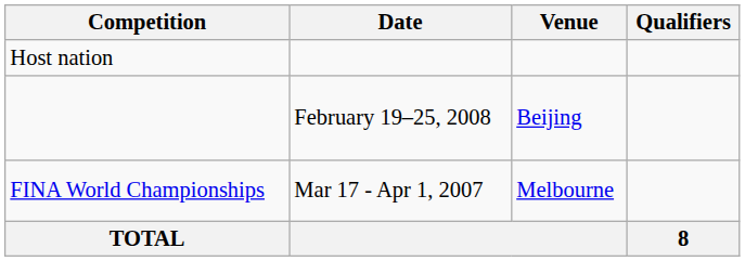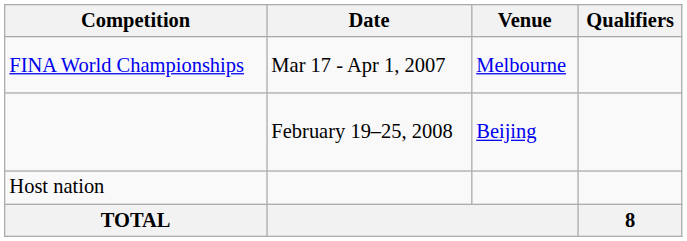 <table class="wikitable" width=85%>
 <tr>
 <th>Competition</th>
 <th>Date</th>
 <th>Venue</th>
 <th>Qualifiers</th>
 </tr>
 <tr>
-<td>Host nation</td>
-<td></td>
-<td></td>
-<td></td>
+<td><a href='#'>FINA World Championships</a></td>
+<td>Mar 17 - Apr 1, 2007</td>
+<td> <a href='#'>Melbourne</a></td>
+<td><br><br> </td>
 </tr>
 <tr>
 <td></td>
 <td>February 19–25, 2008</td>
 <td> <a href='#'>Beijing</a></td>
 <td><br><br> <br></td>
 </tr>
 <tr>
-<td><a href='#'>FINA World Championships</a></td>
-<td>Mar 17 - Apr 1, 2007</td>
-<td> <a href='#'>Melbourne</a></td>
-<td><br><br> </td>
+<td>Host nation</td>
+<td></td>
+<td></td>
+<td></td>
 </tr>
 <tr>
 <th>TOTAL</th>
 <th colspan="2"></th>
 <th>8</th>
 </tr>
 </table>
